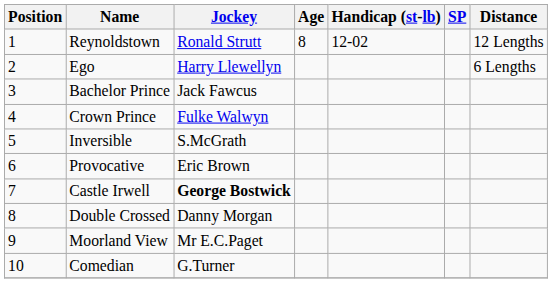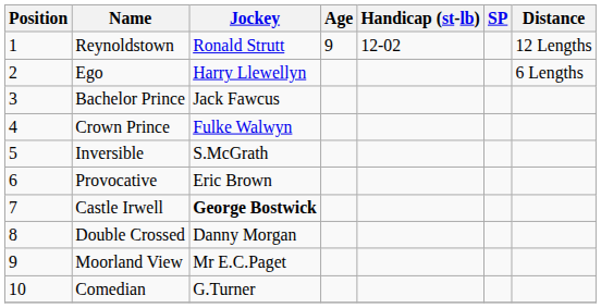 <table class="wikitable sortable">
 <tr>
 <th>Position</th>
 <th>Name</th>
 <th><a href='#'>Jockey</a></th>
 <th data-sort-type="number">Age</th>
 <th>Handicap (<a href='#'>st</a>-<a href='#'>lb</a>)</th>
 <th><a href='#'>SP</a></th>
 <th>Distance</th>
 </tr>
 <tr>
 <td>1</td>
 <td>Reynoldstown</td>
 <td><a href='#'>Ronald Strutt</a></td>
-<td>8</td>
+<td>9</td>
 <td>12-02</td>
 <td></td>
 <td>12 Lengths</td>
 </tr>
 <tr>
 <td>2</td>
 <td>Ego</td>
 <td><a href='#'>Harry Llewellyn</a></td>
 <td></td>
 <td></td>
 <td></td>
 <td>6 Lengths</td>
 </tr>
 <tr>
 <td>3</td>
 <td>Bachelor Prince</td>
 <td>Jack Fawcus</td>
 <td></td>
 <td></td>
 <td></td>
 <td></td>
 </tr>
 <tr>
 <td>4</td>
 <td>Crown Prince</td>
 <td><a href='#'>Fulke Walwyn</a></td>
 <td></td>
 <td></td>
 <td></td>
 <td></td>
 </tr>
 <tr>
 <td>5</td>
 <td>Inversible</td>
 <td>S.McGrath</td>
 <td></td>
 <td></td>
 <td></td>
 <td></td>
 </tr>
 <tr>
 <td>6</td>
 <td>Provocative</td>
 <td>Eric Brown</td>
 <td></td>
 <td></td>
 <td></td>
 <td></td>
 </tr>
 <tr>
 <td>7</td>
 <td>Castle Irwell</td>
 <td><strong>George Bostwick</strong></td>
 <td></td>
 <td></td>
 <td></td>
 <td></td>
 </tr>
 <tr>
 <td>8</td>
 <td>Double Crossed</td>
 <td>Danny Morgan</td>
 <td></td>
 <td></td>
 <td></td>
 <td></td>
 </tr>
 <tr>
 <td>9</td>
 <td>Moorland View</td>
 <td>Mr E.C.Paget</td>
 <td></td>
 <td></td>
 <td></td>
 <td></td>
 </tr>
 <tr>
 <td>10</td>
 <td>Comedian</td>
 <td>G.Turner</td>
 <td></td>
 <td></td>
 <td></td>
 <td></td>
 </tr>
 <tr>
 </tr>
 </table>
